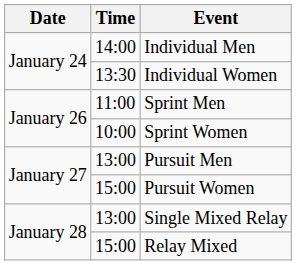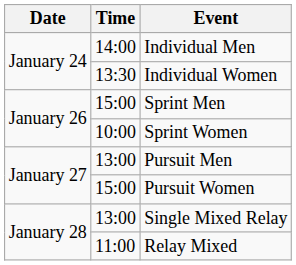 <table class="wikitable">
 <tr>
 <th>Date</th>
 <th>Time</th>
 <th>Event</th>
 </tr>
 <tr>
 <td rowspan="2">January 24</td>
 <td>14:00</td>
 <td>Individual Men</td>
 </tr>
 <tr>
 <td>13:30</td>
 <td>Individual Women</td>
 </tr>
 <tr>
 <td rowspan="2">January 26</td>
-<td>11:00</td>
+<td>15:00</td>
 <td>Sprint Men</td>
 </tr>
 <tr>
 <td>10:00</td>
 <td>Sprint Women</td>
 </tr>
 <tr>
 <td rowspan="2">January 27</td>
 <td>13:00</td>
 <td>Pursuit Men</td>
 </tr>
 <tr>
 <td>15:00</td>
 <td>Pursuit Women</td>
 </tr>
 <tr>
 <td rowspan="2">January 28</td>
 <td>13:00</td>
 <td>Single Mixed Relay</td>
 </tr>
 <tr>
-<td>15:00</td>
+<td>11:00</td>
 <td>Relay Mixed</td>
 </tr>
 </table>
